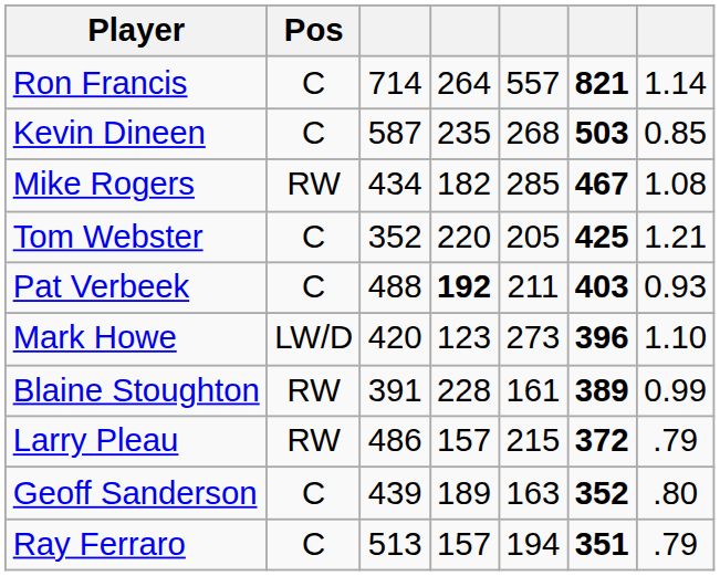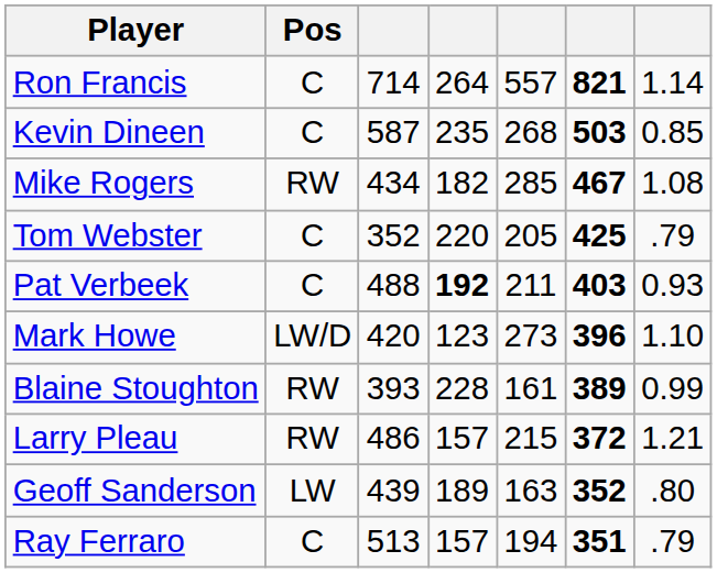 <table class="wikitable" style="text-align:center;">
 <tr>
 <th>Player</th>
 <th>Pos</th>
 <th></th>
 <th></th>
 <th></th>
 <th></th>
 <th></th>
 </tr>
 <tr>
 <td style="text-align:left;"><a href='#'>Ron Francis</a></td>
 <td>C</td>
 <td>714</td>
 <td>264</td>
 <td>557</td>
 <td><strong>821</strong></td>
 <td>1.14</td>
 </tr>
 <tr>
 <td style="text-align:left;"><a href='#'>Kevin Dineen</a></td>
 <td>C</td>
 <td>587</td>
 <td>235</td>
 <td>268</td>
 <td><strong>503</strong></td>
 <td>0.85</td>
 </tr>
 <tr>
 <td style="text-align:left;"><a href='#'>Mike Rogers</a></td>
 <td>RW</td>
 <td>434</td>
 <td>182</td>
 <td>285</td>
 <td><strong>467</strong></td>
 <td>1.08</td>
 </tr>
 <tr>
 <td style="text-align:left;"><a href='#'>Tom Webster</a></td>
 <td>C</td>
 <td>352</td>
 <td>220</td>
 <td>205</td>
 <td><strong>425</strong></td>
-<td>1.21</td>
+<td>.79</td>
 </tr>
 <tr>
 <td style="text-align:left;"><a href='#'>Pat Verbeek</a></td>
 <td>C</td>
 <td>488</td>
 <td><strong>192</strong></td>
 <td>211</td>
 <td><strong>403</strong></td>
 <td>0.93</td>
 </tr>
 <tr>
 <td style="text-align:left;"><a href='#'>Mark Howe</a></td>
 <td>LW/D</td>
 <td>420</td>
 <td>123</td>
 <td>273</td>
 <td><strong>396</strong></td>
 <td>1.10</td>
 </tr>
 <tr>
 <td style="text-align:left;"><a href='#'>Blaine Stoughton</a></td>
 <td>RW</td>
-<td>391</td>
+<td>393</td>
 <td>228</td>
 <td>161</td>
 <td><strong>389</strong></td>
 <td>0.99</td>
 </tr>
 <tr>
 <td style="text-align:left;"><a href='#'>Larry Pleau</a></td>
 <td>RW</td>
 <td>486</td>
 <td>157</td>
 <td>215</td>
 <td><strong>372</strong></td>
-<td>.79</td>
+<td>1.21</td>
 </tr>
 <tr>
 <td style="text-align:left;"><a href='#'>Geoff Sanderson</a></td>
-<td>C</td>
+<td>LW</td>
 <td>439</td>
 <td>189</td>
 <td>163</td>
 <td><strong>352</strong></td>
 <td>.80</td>
 </tr>
 <tr>
 <td style="text-align:left;"><a href='#'>Ray Ferraro</a></td>
 <td>C</td>
 <td>513</td>
 <td>157</td>
 <td>194</td>
 <td><strong>351</strong></td>
 <td>.79</td>
 </tr>
 </table>
